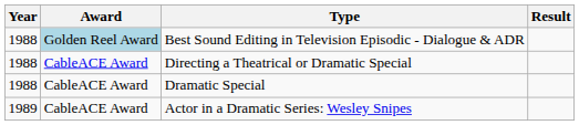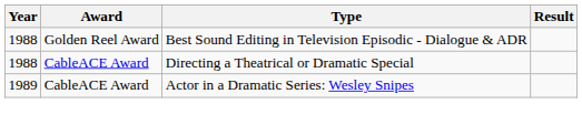 <table class="wikitable sortable">
 <tr>
 <th>Year</th>
 <th>Award</th>
 <th>Type</th>
 <th>Result</th>
 </tr>
 <tr>
 <td>1988</td>
-<td style="background: lightblue;">Golden Reel Award</td>
+<td>Golden Reel Award</td>
 <td>Best Sound Editing in Television Episodic - Dialogue & ADR</td>
 <td></td>
 </tr>
 <tr>
 <td>1988</td>
 <td><a href='#'>CableACE Award</a></td>
 <td>Directing a Theatrical or Dramatic Special</td>
 <td></td>
 </tr>
 <tr>
-<td>1988</td>
-<td>CableACE Award</td>
-<td>Dramatic Special</td>
-<td></td>
-</tr>
-<tr>
 <td>1989</td>
 <td>CableACE Award</td>
 <td>Actor in a Dramatic Series: <a href='#'>Wesley Snipes</a></td>
 <td></td>
 </tr>
 </table>
